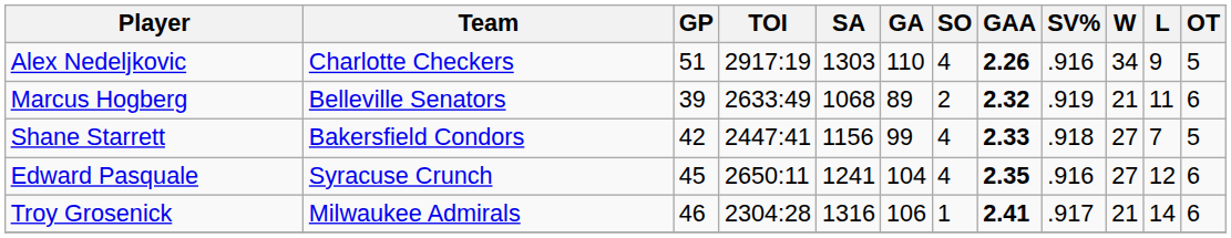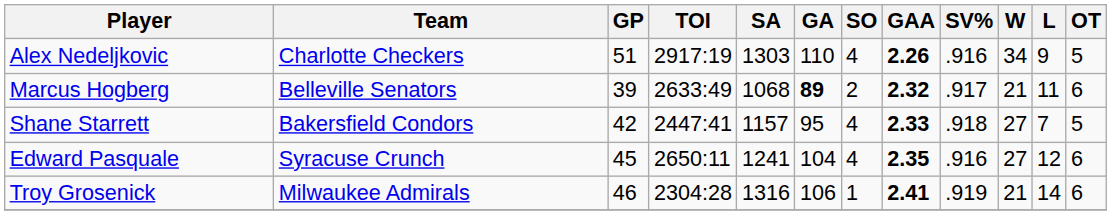 <table class="wikitable sortable">
 <tr>
 <th style="width:12em">Player</th>
 <th style="width:15em">Team</th>
 <th>GP</th>
 <th>TOI</th>
 <th>SA</th>
 <th>GA</th>
 <th>SO</th>
 <th>GAA</th>
 <th>SV%</th>
 <th>W</th>
 <th>L</th>
 <th>OT</th>
 </tr>
 <tr>
 <td><a href='#'>Alex Nedeljkovic</a></td>
 <td><a href='#'>Charlotte Checkers</a></td>
 <td>51</td>
 <td>2917:19</td>
 <td>1303</td>
 <td>110</td>
 <td>4</td>
 <td><strong>2.26</strong></td>
 <td>.916</td>
 <td>34</td>
 <td>9</td>
 <td>5</td>
 </tr>
 <tr>
 <td><a href='#'>Marcus Hogberg</a></td>
 <td><a href='#'>Belleville Senators</a></td>
 <td>39</td>
 <td>2633:49</td>
 <td>1068</td>
-<td>89</td>
+<td><strong>89</strong></td>
 <td>2</td>
 <td><strong>2.32</strong></td>
-<td>.919</td>
+<td>.917</td>
 <td>21</td>
 <td>11</td>
 <td>6</td>
 </tr>
 <tr>
 <td><a href='#'>Shane Starrett</a></td>
 <td><a href='#'>Bakersfield Condors</a></td>
 <td>42</td>
 <td>2447:41</td>
-<td>1156</td>
-<td>99</td>
+<td>1157</td>
+<td>95</td>
 <td>4</td>
 <td><strong>2.33</strong></td>
 <td>.918</td>
 <td>27</td>
 <td>7</td>
 <td>5</td>
 </tr>
 <tr>
 <td><a href='#'>Edward Pasquale</a></td>
 <td><a href='#'>Syracuse Crunch</a></td>
 <td>45</td>
 <td>2650:11</td>
 <td>1241</td>
 <td>104</td>
 <td>4</td>
 <td><strong>2.35</strong></td>
 <td>.916</td>
 <td>27</td>
 <td>12</td>
 <td>6</td>
 </tr>
 <tr>
 <td><a href='#'>Troy Grosenick</a></td>
 <td><a href='#'>Milwaukee Admirals</a></td>
 <td>46</td>
 <td>2304:28</td>
 <td>1316</td>
 <td>106</td>
 <td>1</td>
 <td><strong>2.41</strong></td>
-<td>.917</td>
+<td>.919</td>
 <td>21</td>
 <td>14</td>
 <td>6</td>
 </tr>
 <tr>
 </tr>
 </table>
